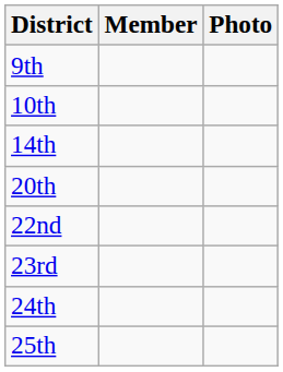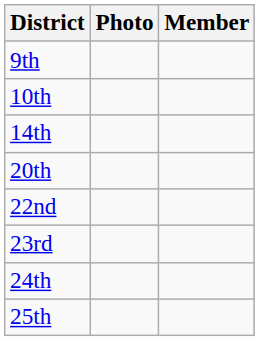 <table class="wikitable sortable">
 <tr>
 <th>District</th>
+<th>Photo</th>
 <th>Member</th>
-<th>Photo</th>
 </tr>
 <tr>
 <td><a href='#'>9th</a></td>
 <td></td>
 <td></td>
 </tr>
 <tr>
 <td><a href='#'>10th</a></td>
 <td></td>
 <td></td>
 </tr>
 <tr>
 <td><a href='#'>14th</a></td>
 <td></td>
 <td></td>
 </tr>
 <tr>
 <td><a href='#'>20th</a></td>
 <td></td>
 <td></td>
 </tr>
 <tr>
 <td><a href='#'>22nd</a></td>
 <td></td>
 <td></td>
 </tr>
 <tr>
 <td><a href='#'>23rd</a></td>
 <td></td>
 <td></td>
 </tr>
 <tr>
 <td><a href='#'>24th</a></td>
 <td></td>
 <td></td>
 </tr>
 <tr>
 <td><a href='#'>25th</a></td>
 <td></td>
 <td></td>
 </tr>
 </table>
